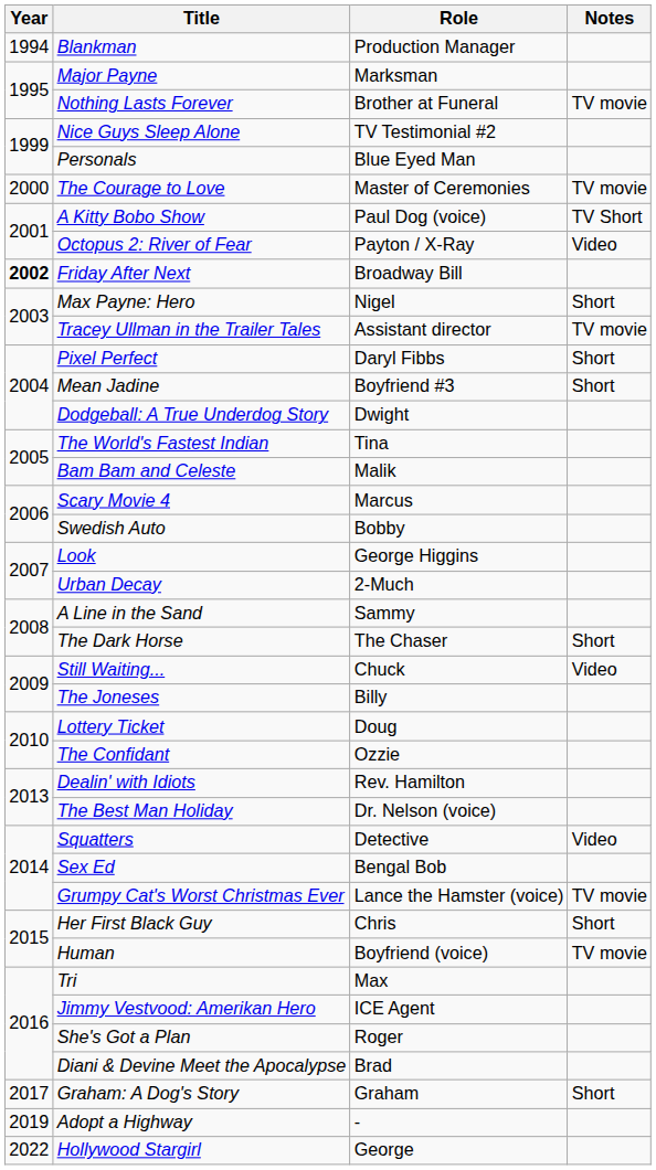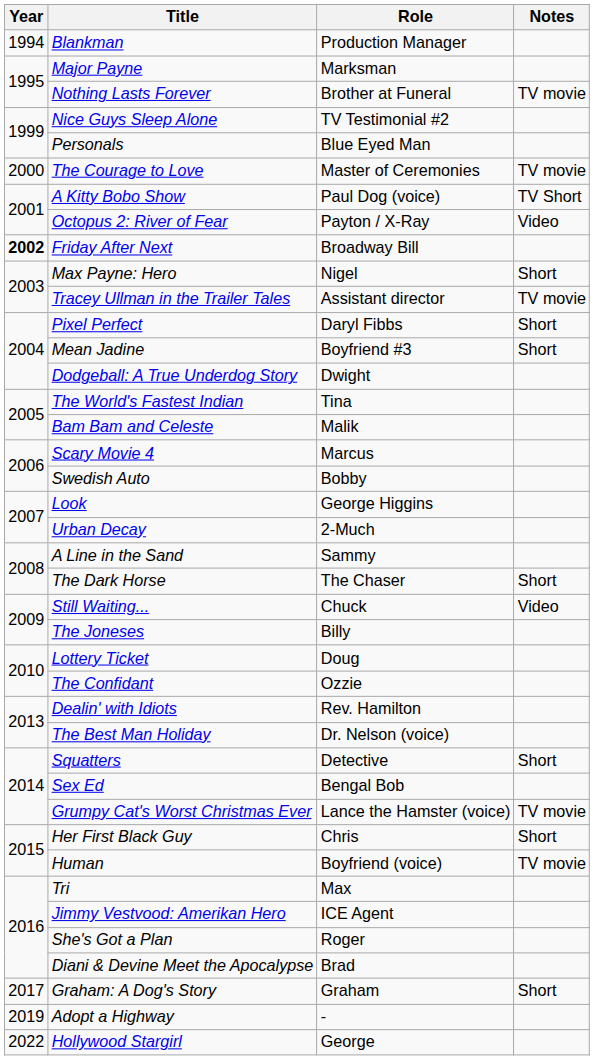 <table class="wikitable sortable">
 <tr>
 <th>Year</th>
 <th>Title</th>
 <th>Role</th>
 <th>Notes</th>
 </tr>
 <tr>
 <td>1994</td>
 <td><em><a href='#'>Blankman</a></em></td>
 <td>Production Manager</td>
 <td></td>
 </tr>
 <tr>
 <td rowspan=2>1995</td>
 <td><em><a href='#'>Major Payne</a></em></td>
 <td>Marksman</td>
 <td></td>
 </tr>
 <tr>
 <td><em><a href='#'>Nothing Lasts Forever</a></em></td>
 <td>Brother at Funeral</td>
 <td>TV movie</td>
 </tr>
 <tr>
 <td rowspan=2>1999</td>
 <td><em><a href='#'>Nice Guys Sleep Alone</a></em></td>
 <td>TV Testimonial #2</td>
 <td></td>
 </tr>
 <tr>
 <td><em>Personals</em></td>
 <td>Blue Eyed Man</td>
 <td></td>
 </tr>
 <tr>
 <td>2000</td>
 <td><em><a href='#'>The Courage to Love</a></em></td>
 <td>Master of Ceremonies</td>
 <td>TV movie</td>
 </tr>
 <tr>
 <td rowspan=2>2001</td>
 <td><em><a href='#'>A Kitty Bobo Show</a></em></td>
 <td>Paul Dog (voice)</td>
 <td>TV Short</td>
 </tr>
 <tr>
 <td><em><a href='#'>Octopus 2: River of Fear</a></em></td>
 <td>Payton / X-Ray</td>
 <td>Video</td>
 </tr>
 <tr>
 <td><strong>2002</strong></td>
 <td><em><a href='#'>Friday After Next</a></em></td>
 <td>Broadway Bill</td>
 <td></td>
 </tr>
 <tr>
 <td rowspan=2>2003</td>
 <td><em>Max Payne: Hero</em></td>
 <td>Nigel</td>
 <td>Short</td>
 </tr>
 <tr>
 <td><em><a href='#'>Tracey Ullman in the Trailer Tales</a></em></td>
 <td>Assistant director</td>
 <td>TV movie</td>
 </tr>
 <tr>
 <td rowspan=3>2004</td>
 <td><em><a href='#'>Pixel Perfect</a></em></td>
 <td>Daryl Fibbs</td>
 <td>Short</td>
 </tr>
 <tr>
 <td><em>Mean Jadine</em></td>
 <td>Boyfriend #3</td>
 <td>Short</td>
 </tr>
 <tr>
 <td><em><a href='#'>Dodgeball: A True Underdog Story</a></em></td>
 <td>Dwight</td>
 <td></td>
 </tr>
 <tr>
 <td rowspan=2>2005</td>
 <td><em><a href='#'>The World's Fastest Indian</a></em></td>
 <td>Tina</td>
 <td></td>
 </tr>
 <tr>
 <td><em><a href='#'>Bam Bam and Celeste</a></em></td>
 <td>Malik</td>
 <td></td>
 </tr>
 <tr>
 <td rowspan=2>2006</td>
 <td><em><a href='#'>Scary Movie 4</a></em></td>
 <td>Marcus</td>
 <td></td>
 </tr>
 <tr>
 <td><em>Swedish Auto</em></td>
 <td>Bobby</td>
 <td></td>
 </tr>
 <tr>
 <td rowspan=2>2007</td>
 <td><em><a href='#'>Look</a></em></td>
 <td>George Higgins</td>
 <td></td>
 </tr>
 <tr>
 <td><em><a href='#'>Urban Decay</a></em></td>
 <td>2-Much</td>
 <td></td>
 </tr>
 <tr>
 <td rowspan=2>2008</td>
 <td><em>A Line in the Sand</em></td>
 <td>Sammy</td>
 <td></td>
 </tr>
 <tr>
 <td><em>The Dark Horse</em></td>
 <td>The Chaser</td>
 <td>Short</td>
 </tr>
 <tr>
 <td rowspan=2>2009</td>
 <td><em><a href='#'>Still Waiting...</a></em></td>
 <td>Chuck</td>
 <td>Video</td>
 </tr>
 <tr>
 <td><em><a href='#'>The Joneses</a></em></td>
 <td>Billy</td>
 <td></td>
 </tr>
 <tr>
 <td rowspan=2>2010</td>
 <td><em><a href='#'>Lottery Ticket</a></em></td>
 <td>Doug</td>
 <td></td>
 </tr>
 <tr>
 <td><em><a href='#'>The Confidant</a></em></td>
 <td>Ozzie</td>
 <td></td>
 </tr>
 <tr>
 <td rowspan=2>2013</td>
 <td><em><a href='#'>Dealin' with Idiots</a></em></td>
 <td>Rev. Hamilton</td>
 <td></td>
 </tr>
 <tr>
 <td><em><a href='#'>The Best Man Holiday</a></em></td>
 <td>Dr. Nelson (voice)</td>
 <td></td>
 </tr>
 <tr>
 <td rowspan=3>2014</td>
 <td><em><a href='#'>Squatters</a></em></td>
 <td>Detective</td>
-<td>Video</td>
+<td>Short</td>
 </tr>
 <tr>
 <td><em><a href='#'>Sex Ed</a></em></td>
 <td>Bengal Bob</td>
 <td></td>
 </tr>
 <tr>
 <td><em><a href='#'>Grumpy Cat's Worst Christmas Ever</a></em></td>
 <td>Lance the Hamster (voice)</td>
 <td>TV movie</td>
 </tr>
 <tr>
 <td rowspan=2>2015</td>
 <td><em>Her First Black Guy</em></td>
 <td>Chris</td>
 <td>Short</td>
 </tr>
 <tr>
 <td><em>Human</em></td>
 <td>Boyfriend (voice)</td>
 <td>TV movie</td>
 </tr>
 <tr>
 <td rowspan=4>2016</td>
 <td><em>Tri</em></td>
 <td>Max</td>
 <td></td>
 </tr>
 <tr>
 <td><em><a href='#'>Jimmy Vestvood: Amerikan Hero</a></em></td>
 <td>ICE Agent</td>
 <td></td>
 </tr>
 <tr>
 <td><em>She's Got a Plan</em></td>
 <td>Roger</td>
 <td></td>
 </tr>
 <tr>
 <td><em>Diani & Devine Meet the Apocalypse</em></td>
 <td>Brad</td>
 <td></td>
 </tr>
 <tr>
 <td>2017</td>
 <td><em>Graham: A Dog's Story</em></td>
 <td>Graham</td>
 <td>Short</td>
 </tr>
 <tr>
 <td>2019</td>
 <td><em>Adopt a Highway</em></td>
 <td>-</td>
 <td></td>
 </tr>
 <tr>
 <td>2022</td>
 <td><em><a href='#'>Hollywood Stargirl</a></em></td>
 <td>George</td>
 <td></td>
 </tr>
 </table>
